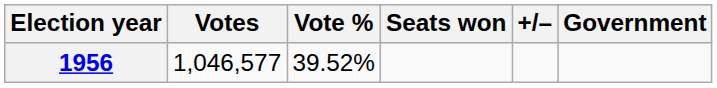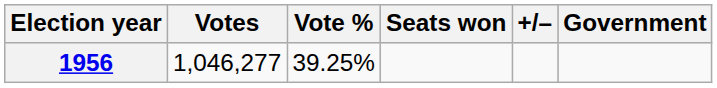 <table class="sortable wikitable">
 <tr>
 <th>Election year</th>
 <th>Votes</th>
 <th>Vote %</th>
 <th>Seats won</th>
 <th>+/–</th>
 <th>Government</th>
 </tr>
 <tr>
 <th><a href='#'>1956</a></th>
-<td align=center>1,046,577</td>
-<td align=center>39.52%</td>
+<td align=center>1,046,277</td>
+<td align=center>39.25%</td>
 <td></td>
 <td></td>
 <td></td>
 </tr>
 </table>
